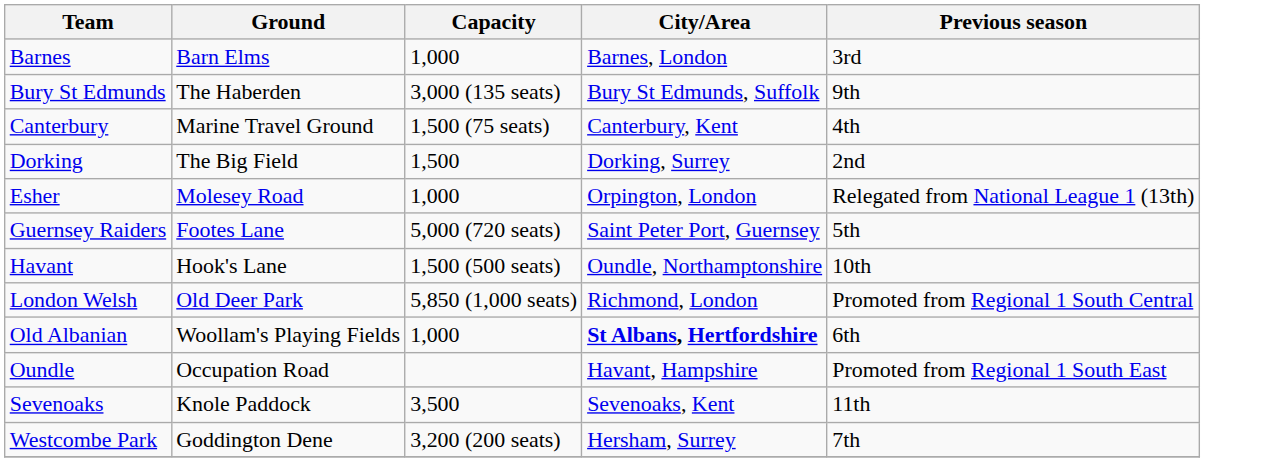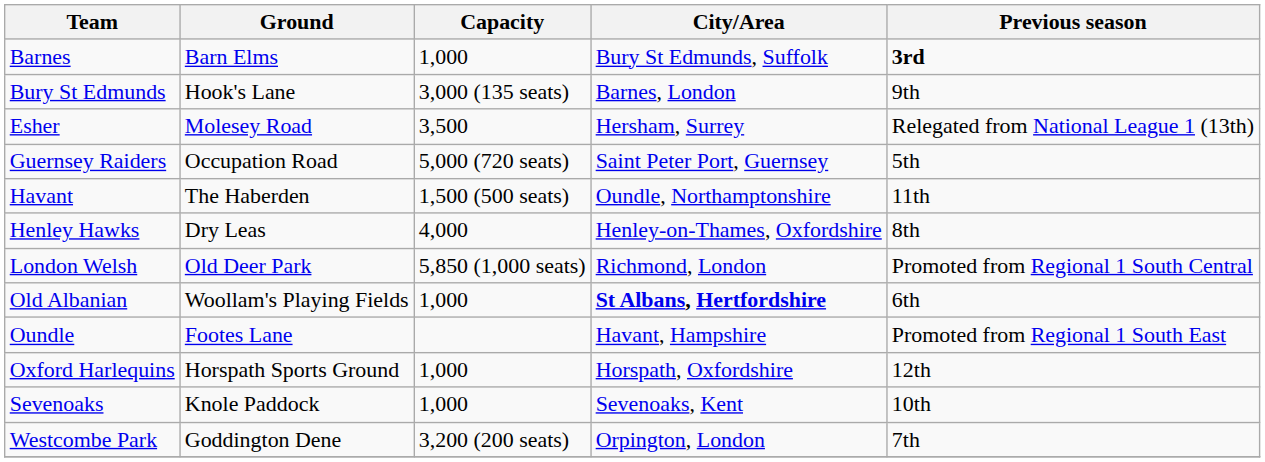 <table class="wikitable sortable">
 <tr>
 <th>Team</th>
 <th>Ground</th>
 <th>Capacity</th>
 <th>City/Area</th>
 <th>Previous season</th>
 </tr>
 <tr>
 <td><a href='#'>Barnes</a></td>
 <td><a href='#'>Barn Elms</a></td>
 <td>1,000</td>
-<td><a href='#'>Barnes</a>, <a href='#'>London</a></td>
-<td>3rd</td>
+<td><a href='#'>Bury St Edmunds</a>, <a href='#'>Suffolk</a></td>
+<td><strong>3rd</strong></td>
 </tr>
 <tr>
 <td><a href='#'>Bury St Edmunds</a></td>
-<td>The Haberden</td>
+<td>Hook's Lane</td>
 <td>3,000 (135 seats)</td>
-<td><a href='#'>Bury St Edmunds</a>, <a href='#'>Suffolk</a></td>
+<td><a href='#'>Barnes</a>, <a href='#'>London</a></td>
 <td>9th</td>
-</tr>
-<tr>
-<td><a href='#'>Canterbury</a></td>
-<td>Marine Travel Ground</td>
-<td>1,500 (75 seats)</td>
-<td><a href='#'>Canterbury</a>, <a href='#'>Kent</a></td>
-<td>4th</td>
-</tr>
-<tr>
-<td><a href='#'>Dorking</a></td>
-<td>The Big Field</td>
-<td>1,500</td>
-<td><a href='#'>Dorking</a>, <a href='#'>Surrey</a></td>
-<td>2nd</td>
 </tr>
 <tr>
 <td><a href='#'>Esher</a></td>
 <td><a href='#'>Molesey Road</a></td>
-<td>1,000</td>
-<td><a href='#'>Orpington</a>, <a href='#'>London</a></td>
+<td>3,500</td>
+<td><a href='#'>Hersham</a>, <a href='#'>Surrey</a></td>
 <td>Relegated from <a href='#'>National League 1</a> (13th)</td>
 </tr>
 <tr>
 <td><a href='#'>Guernsey Raiders</a></td>
-<td><a href='#'>Footes Lane</a></td>
+<td>Occupation Road</td>
 <td>5,000 (720 seats)</td>
 <td><a href='#'>Saint Peter Port</a>, <a href='#'>Guernsey</a></td>
 <td>5th</td>
 </tr>
 <tr>
 <td><a href='#'>Havant</a></td>
-<td>Hook's Lane</td>
+<td>The Haberden</td>
 <td>1,500 (500 seats)</td>
 <td><a href='#'>Oundle</a>, <a href='#'>Northamptonshire</a></td>
-<td>10th</td>
+<td>11th</td>
+</tr>
+<tr>
+<td><a href='#'>Henley Hawks</a></td>
+<td>Dry Leas</td>
+<td>4,000</td>
+<td><a href='#'>Henley-on-Thames</a>, <a href='#'>Oxfordshire</a></td>
+<td>8th</td>
 </tr>
 <tr>
 <td><a href='#'>London Welsh</a></td>
 <td><a href='#'>Old Deer Park</a></td>
 <td>5,850 (1,000 seats)</td>
 <td><a href='#'>Richmond</a>, <a href='#'>London</a></td>
 <td>Promoted from <a href='#'>Regional 1 South Central</a></td>
 </tr>
 <tr>
 <td><a href='#'>Old Albanian</a></td>
 <td>Woollam's Playing Fields</td>
 <td>1,000</td>
 <td><strong><a href='#'>St Albans</a>, <a href='#'>Hertfordshire</a></strong></td>
 <td>6th</td>
 </tr>
 <tr>
 <td><a href='#'>Oundle</a></td>
-<td>Occupation Road</td>
+<td><a href='#'>Footes Lane</a></td>
 <td></td>
 <td><a href='#'>Havant</a>, <a href='#'>Hampshire</a></td>
 <td>Promoted from <a href='#'>Regional 1 South East</a></td>
 </tr>
 <tr>
+<td><a href='#'>Oxford Harlequins</a></td>
+<td>Horspath Sports Ground</td>
+<td>1,000</td>
+<td><a href='#'>Horspath</a>, <a href='#'>Oxfordshire</a></td>
+<td>12th</td>
+</tr>
+<tr>
 <td><a href='#'>Sevenoaks</a></td>
 <td>Knole Paddock</td>
-<td>3,500</td>
+<td>1,000</td>
 <td><a href='#'>Sevenoaks</a>, <a href='#'>Kent</a></td>
-<td>11th</td>
+<td>10th</td>
 </tr>
 <tr>
 <td><a href='#'>Westcombe Park</a></td>
 <td>Goddington Dene</td>
 <td>3,200 (200 seats)</td>
-<td><a href='#'>Hersham</a>, <a href='#'>Surrey</a></td>
+<td><a href='#'>Orpington</a>, <a href='#'>London</a></td>
 <td>7th</td>
 </tr>
 <tr>
 </tr>
 </table>
